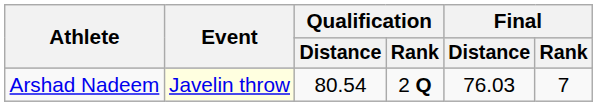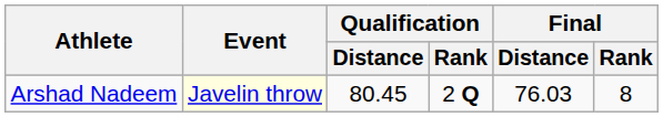 <table class="wikitable" style="font-size:90%">
 <tr>
 <th rowspan=2>Athlete</th>
 <th rowspan=2>Event</th>
 <th colspan=2>Qualification</th>
 <th colspan=2>Final</th>
 </tr>
 <tr style="font-size:95%">
 <th>Distance</th>
 <th>Rank</th>
 <th>Distance</th>
 <th>Rank</th>
 </tr>
 <tr align=center>
 <td align=left><a href='#'>Arshad Nadeem</a></td>
 <td style="background: lightyellow; text-align:left;"><a href='#'>Javelin throw</a></td>
-<td>80.54</td>
+<td>80.45</td>
 <td>2 <strong>Q</strong></td>
 <td>76.03</td>
-<td>7</td>
+<td>8</td>
 </tr>
 </table>
